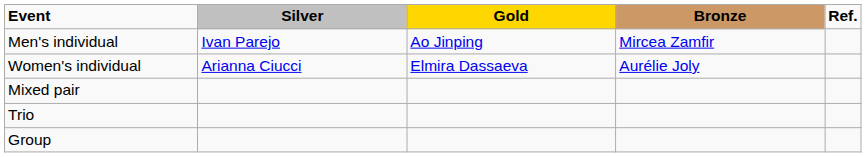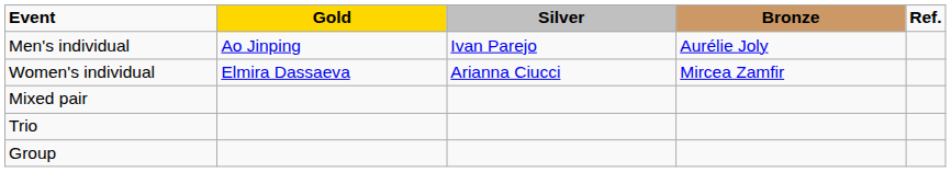 <table class="wikitable">
 <tr>
 <td style="width:12em;"><strong>Event</strong></td>
+<td style="text-align:center; background:gold; width:13em;"><strong>Gold</strong></td>
 <td style="text-align:center; background:silver; width:13em;"><strong>Silver</strong></td>
-<td style="text-align:center; background:gold; width:13em;"><strong>Gold</strong></td>
 <td style="text-align:center; background:#c96; width:13em;"><strong>Bronze</strong></td>
 <td style="width:1em;"><strong>Ref.</strong></td>
 </tr>
 <tr>
 <td>Men's individual</td>
+<td> <a href='#'>Ao Jinping</a></td>
 <td> <a href='#'>Ivan Parejo</a></td>
-<td> <a href='#'>Ao Jinping</a></td>
-<td> <a href='#'>Mircea Zamfir</a></td>
+<td> <a href='#'>Aurélie Joly</a></td>
 <td></td>
 </tr>
 <tr>
 <td>Women's individual</td>
+<td> <a href='#'>Elmira Dassaeva</a></td>
 <td> <a href='#'>Arianna Ciucci</a></td>
-<td> <a href='#'>Elmira Dassaeva</a></td>
-<td> <a href='#'>Aurélie Joly</a></td>
+<td> <a href='#'>Mircea Zamfir</a></td>
 <td></td>
 </tr>
 <tr>
 <td>Mixed pair</td>
 <td></td>
 <td></td>
 <td></td>
 <td></td>
 </tr>
 <tr>
 <td>Trio</td>
 <td></td>
 <td></td>
 <td></td>
 <td></td>
 </tr>
 <tr>
 <td>Group</td>
 <td></td>
 <td></td>
 <td></td>
 <td></td>
 </tr>
 </table>
